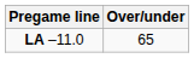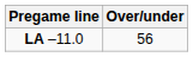 <table class="wikitable">
 <tr align="center">
 <th style=>Pregame line</th>
 <th style=>Over/under</th>
 </tr>
 <tr align="center">
 <td><strong>LA</strong> –11.0</td>
-<td>65</td>
+<td>56</td>
 </tr>
 </table>
